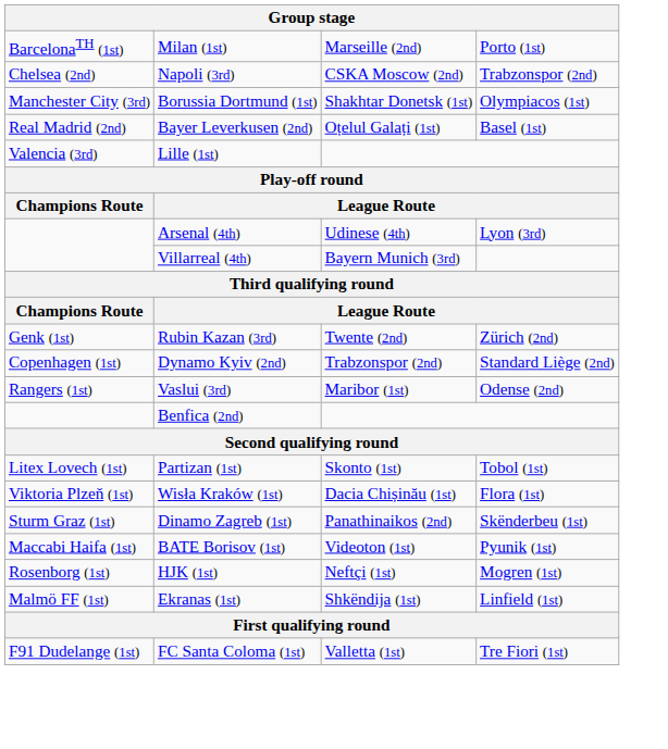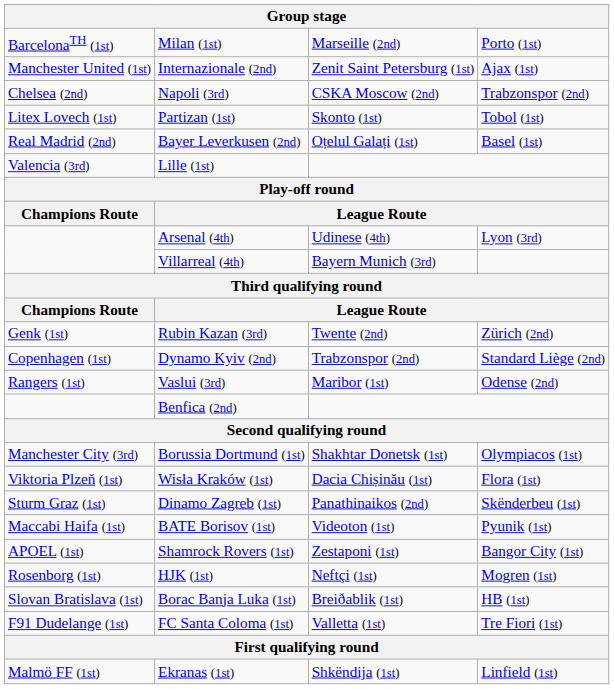 <table class="wikitable">
 <tr>
 <th colspan="4">Group stage</th>
 </tr>
 <tr>
 <td> <a href='#'>Barcelona</a><sup><a href='#'>TH</a></sup> <small>(<a href='#'>1st</a>)</small></td>
 <td> <a href='#'>Milan</a> <small>(<a href='#'>1st</a>)</small></td>
 <td> <a href='#'>Marseille</a> <small>(<a href='#'>2nd</a>)</small></td>
 <td> <a href='#'>Porto</a> <small>(<a href='#'>1st</a>)</small></td>
 </tr>
 <tr>
+<td> <a href='#'>Manchester United</a> <small>(<a href='#'>1st</a>)</small></td>
+<td> <a href='#'>Internazionale</a> <small>(<a href='#'>2nd</a>)</small></td>
+<td> <a href='#'>Zenit Saint Petersburg</a> <small>(<a href='#'>1st</a>)</small></td>
+<td> <a href='#'>Ajax</a> <small>(<a href='#'>1st</a>)</small></td>
+</tr>
+<tr>
 <td> <a href='#'>Chelsea</a> <small>(<a href='#'>2nd</a>)</small></td>
 <td> <a href='#'>Napoli</a> <small>(<a href='#'>3rd</a>)</small></td>
 <td> <a href='#'>CSKA Moscow</a> <small>(<a href='#'>2nd</a>)</small></td>
 <td> <a href='#'>Trabzonspor</a> <small>(<a href='#'>2nd</a>)</small></td>
 </tr>
 <tr>
-<td> <a href='#'>Manchester City</a> <small>(<a href='#'>3rd</a>)</small></td>
-<td> <a href='#'>Borussia Dortmund</a> <small>(<a href='#'>1st</a>)</small></td>
-<td> <a href='#'>Shakhtar Donetsk</a> <small>(<a href='#'>1st</a>)</small></td>
-<td> <a href='#'>Olympiacos</a> <small>(<a href='#'>1st</a>)</small></td>
+<td> <a href='#'>Litex Lovech</a> <small>(<a href='#'>1st</a>)</small></td>
+<td> <a href='#'>Partizan</a> <small>(<a href='#'>1st</a>)</small></td>
+<td> <a href='#'>Skonto</a> <small>(<a href='#'>1st</a>)</small></td>
+<td> <a href='#'>Tobol</a> <small>(<a href='#'>1st</a>)</small></td>
 </tr>
 <tr>
 <td> <a href='#'>Real Madrid</a> <small>(<a href='#'>2nd</a>)</small></td>
 <td> <a href='#'>Bayer Leverkusen</a> <small>(<a href='#'>2nd</a>)</small></td>
 <td> <a href='#'>Oțelul Galați</a> <small>(<a href='#'>1st</a>)</small></td>
 <td> <a href='#'>Basel</a> <small>(<a href='#'>1st</a>)</small></td>
 </tr>
 <tr>
 <td> <a href='#'>Valencia</a> <small>(<a href='#'>3rd</a>)</small></td>
 <td> <a href='#'>Lille</a> <small>(<a href='#'>1st</a>)</small></td>
 <td colspan=2></td>
 </tr>
 <tr>
 <th colspan="4">Play-off round</th>
 </tr>
 <tr>
 <th>Champions Route</th>
 <th colspan="3">League Route</th>
 </tr>
 <tr>
 <td rowspan="2"></td>
 <td> <a href='#'>Arsenal</a> <small>(<a href='#'>4th</a>)</small></td>
 <td> <a href='#'>Udinese</a> <small>(<a href='#'>4th</a>)</small></td>
 <td> <a href='#'>Lyon</a> <small>(<a href='#'>3rd</a>)</small></td>
 </tr>
 <tr>
 <td> <a href='#'>Villarreal</a> <small>(<a href='#'>4th</a>)</small></td>
 <td> <a href='#'>Bayern Munich</a> <small>(<a href='#'>3rd</a>)</small></td>
 <td></td>
 </tr>
 <tr>
 <th colspan="4">Third qualifying round</th>
 </tr>
 <tr>
 <th>Champions Route</th>
 <th colspan="3">League Route</th>
 </tr>
 <tr>
 <td> <a href='#'>Genk</a> <small>(<a href='#'>1st</a>)</small></td>
 <td> <a href='#'>Rubin Kazan</a> <small>(<a href='#'>3rd</a>)</small></td>
 <td> <a href='#'>Twente</a> <small>(<a href='#'>2nd</a>)</small></td>
 <td> <a href='#'>Zürich</a> <small>(<a href='#'>2nd</a>)</small></td>
 </tr>
 <tr>
 <td> <a href='#'>Copenhagen</a> <small>(<a href='#'>1st</a>)</small></td>
 <td> <a href='#'>Dynamo Kyiv</a> <small>(<a href='#'>2nd</a>)</small></td>
 <td> <a href='#'>Trabzonspor</a> <small>(<a href='#'>2nd</a>)</small></td>
 <td> <a href='#'>Standard Liège</a> <small>(<a href='#'>2nd</a>)</small></td>
 </tr>
 <tr>
 <td> <a href='#'>Rangers</a> <small>(<a href='#'>1st</a>)</small></td>
 <td> <a href='#'>Vaslui</a> <small>(<a href='#'>3rd</a>)</small></td>
 <td> <a href='#'>Maribor</a> <small>(<a href='#'>1st</a>)</small></td>
 <td> <a href='#'>Odense</a> <small>(<a href='#'>2nd</a>)</small></td>
 </tr>
 <tr>
 <td></td>
 <td> <a href='#'>Benfica</a> <small>(<a href='#'>2nd</a>)</small></td>
 <td colspan="2"></td>
 </tr>
 <tr>
 <th colspan="4">Second qualifying round</th>
 </tr>
 <tr>
-<td> <a href='#'>Litex Lovech</a> <small>(<a href='#'>1st</a>)</small></td>
-<td> <a href='#'>Partizan</a> <small>(<a href='#'>1st</a>)</small></td>
-<td> <a href='#'>Skonto</a> <small>(<a href='#'>1st</a>)</small></td>
-<td> <a href='#'>Tobol</a> <small>(<a href='#'>1st</a>)</small></td>
+<td> <a href='#'>Manchester City</a> <small>(<a href='#'>3rd</a>)</small></td>
+<td> <a href='#'>Borussia Dortmund</a> <small>(<a href='#'>1st</a>)</small></td>
+<td> <a href='#'>Shakhtar Donetsk</a> <small>(<a href='#'>1st</a>)</small></td>
+<td> <a href='#'>Olympiacos</a> <small>(<a href='#'>1st</a>)</small></td>
 </tr>
 <tr>
 <td> <a href='#'>Viktoria Plzeň</a> <small>(<a href='#'>1st</a>)</small></td>
 <td> <a href='#'>Wisła Kraków</a> <small>(<a href='#'>1st</a>)</small></td>
 <td> <a href='#'>Dacia Chișinău</a> <small>(<a href='#'>1st</a>)</small></td>
 <td> <a href='#'>Flora</a> <small>(<a href='#'>1st</a>)</small></td>
 </tr>
 <tr>
 <td> <a href='#'>Sturm Graz</a> <small>(<a href='#'>1st</a>)</small></td>
 <td> <a href='#'>Dinamo Zagreb</a> <small>(<a href='#'>1st</a>)</small></td>
 <td> <a href='#'>Panathinaikos</a> <small>(<a href='#'>2nd</a>)</small></td>
 <td> <a href='#'>Skënderbeu</a> <small>(<a href='#'>1st</a>)</small></td>
 </tr>
 <tr>
 <td> <a href='#'>Maccabi Haifa</a> <small>(<a href='#'>1st</a>)</small></td>
 <td> <a href='#'>BATE Borisov</a> <small>(<a href='#'>1st</a>)</small></td>
 <td> <a href='#'>Videoton</a> <small>(<a href='#'>1st</a>)</small></td>
 <td> <a href='#'>Pyunik</a> <small>(<a href='#'>1st</a>)</small></td>
 </tr>
 <tr>
+<td> <a href='#'>APOEL</a> <small>(<a href='#'>1st</a>)</small></td>
+<td> <a href='#'>Shamrock Rovers</a> <small>(<a href='#'>1st</a>)</small></td>
+<td> <a href='#'>Zestaponi</a> <small>(<a href='#'>1st</a>)</small></td>
+<td> <a href='#'>Bangor City</a> <small>(<a href='#'>1st</a>)</small></td>
+</tr>
+<tr>
 <td> <a href='#'>Rosenborg</a> <small>(<a href='#'>1st</a>)</small></td>
 <td> <a href='#'>HJK</a> <small>(<a href='#'>1st</a>)</small></td>
 <td> <a href='#'>Neftçi</a> <small>(<a href='#'>1st</a>)</small></td>
 <td> <a href='#'>Mogren</a> <small>(<a href='#'>1st</a>)</small></td>
+</tr>
+<tr>
+<td> <a href='#'>Slovan Bratislava</a> <small>(<a href='#'>1st</a>)</small></td>
+<td> <a href='#'>Borac Banja Luka</a> <small>(<a href='#'>1st</a>)</small></td>
+<td> <a href='#'>Breiðablik</a> <small>(<a href='#'>1st</a>)</small></td>
+<td> <a href='#'>HB</a> <small>(<a href='#'>1st</a>)</small></td>
+</tr>
+<tr>
+<td> <a href='#'>F91 Dudelange</a> <small>(<a href='#'>1st</a>)</small></td>
+<td> <a href='#'>FC Santa Coloma</a> <small>(<a href='#'>1st</a>)</small></td>
+<td> <a href='#'>Valletta</a> <small>(<a href='#'>1st</a>)</small></td>
+<td> <a href='#'>Tre Fiori</a> <small>(<a href='#'>1st</a>)</small></td>
+</tr>
+<tr>
+<th colspan="4">First qualifying round</th>
 </tr>
 <tr>
 <td> <a href='#'>Malmö FF</a> <small>(<a href='#'>1st</a>)</small></td>
 <td> <a href='#'>Ekranas</a> <small>(<a href='#'>1st</a>)</small></td>
 <td> <a href='#'>Shkëndija</a> <small>(<a href='#'>1st</a>)</small></td>
 <td> <a href='#'>Linfield</a> <small>(<a href='#'>1st</a>)</small></td>
 </tr>
-<tr>
-<th colspan="4">First qualifying round</th>
-</tr>
-<tr>
-<td> <a href='#'>F91 Dudelange</a> <small>(<a href='#'>1st</a>)</small></td>
-<td> <a href='#'>FC Santa Coloma</a> <small>(<a href='#'>1st</a>)</small></td>
-<td> <a href='#'>Valletta</a> <small>(<a href='#'>1st</a>)</small></td>
-<td> <a href='#'>Tre Fiori</a> <small>(<a href='#'>1st</a>)</small></td>
-</tr>
 </table>
